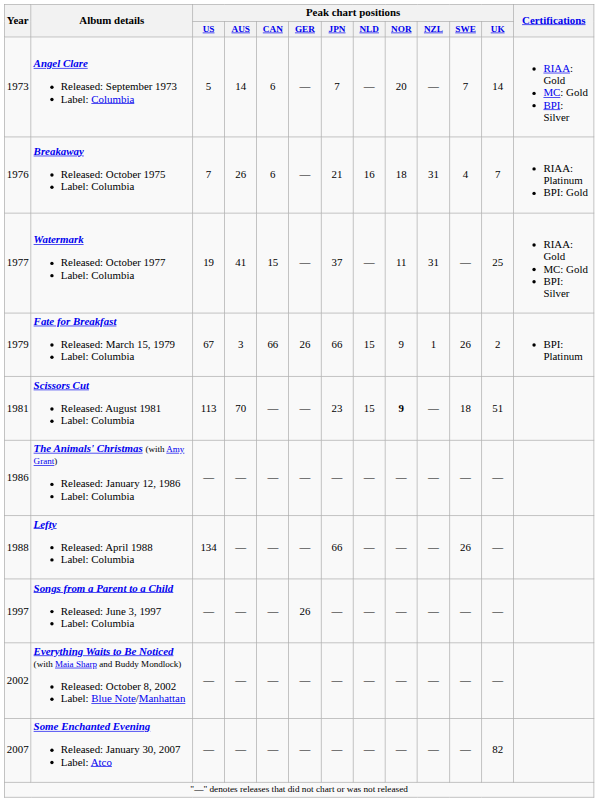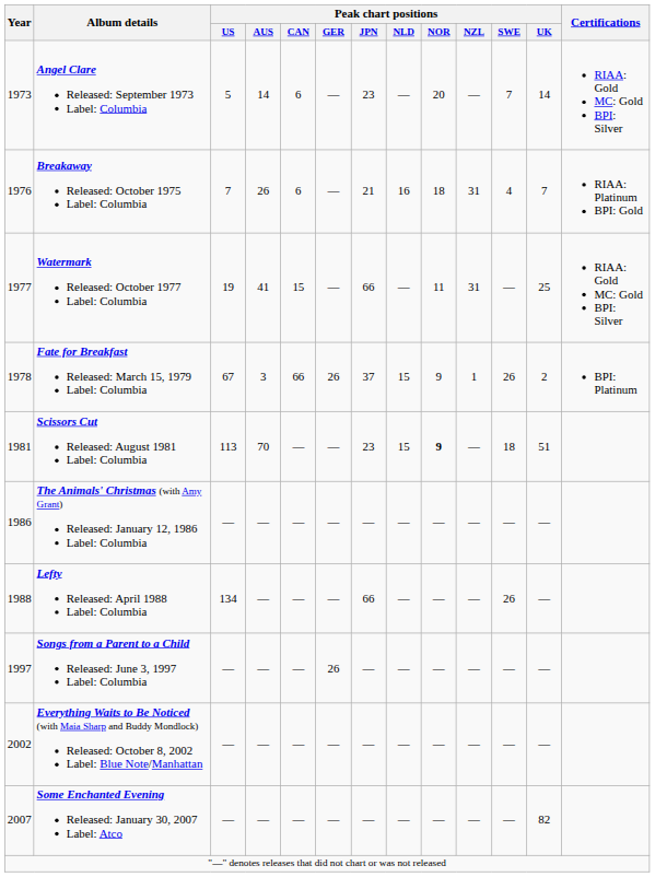 <table class="wikitable" style="text-align:center;">
 <tr>
 <th rowspan="2">Year</th>
 <th rowspan="2" style="width:230px;">Album details</th>
 <th colspan="10">Peak chart positions</th>
 <th rowspan="2"><a href='#'>Certifications</a></th>
 </tr>
 <tr>
 <th style="width:3em;font-size:85%;"><a href='#'>US</a><br></th>
 <th style="width:3em;font-size:85%;"><a href='#'>AUS</a><br></th>
 <th style="width:3em;font-size:85%;"><a href='#'>CAN</a><br></th>
 <th style="width:3em;font-size:85%;"><a href='#'>GER</a><br></th>
 <th style="width:3em;font-size:85%;"><a href='#'>JPN</a><br></th>
 <th style="width:3em;font-size:85%;"><a href='#'>NLD</a><br></th>
 <th style="width:3em;font-size:85%;"><a href='#'>NOR</a><br></th>
 <th style="width:3em;font-size:85%;"><a href='#'>NZL</a><br></th>
 <th style="width:3em;font-size:85%;"><a href='#'>SWE</a><br></th>
 <th style="width:3em;font-size:85%;"><a href='#'>UK</a><br></th>
 </tr>
 <tr>
 <td>1973</td>
 <td align="left"><strong><em><a href='#'>Angel Clare</a></em></strong><br><ul><li>Released: September 1973</li><li>Label: <a href='#'>Columbia</a></li></ul></td>
 <td>5</td>
 <td>14</td>
 <td>6</td>
 <td>—</td>
-<td>7</td>
+<td>23</td>
 <td>—</td>
 <td>20</td>
 <td>—</td>
 <td>7</td>
 <td>14</td>
 <td align="left"><br><ul><li><a href='#'>RIAA</a>: Gold</li><li><a href='#'>MC</a>: Gold</li><li><a href='#'>BPI</a>: Silver</li></ul></td>
 </tr>
 <tr>
 <td>1976</td>
 <td align="left"><strong><em><a href='#'>Breakaway</a></em></strong><br><ul><li>Released: October 1975</li><li>Label: Columbia</li></ul></td>
 <td>7</td>
 <td>26</td>
 <td>6</td>
 <td>—</td>
 <td>21</td>
 <td>16</td>
 <td>18</td>
 <td>31</td>
 <td>4</td>
 <td>7</td>
 <td align="left"><br><ul><li>RIAA: Platinum</li><li>BPI: Gold</li></ul></td>
 </tr>
 <tr>
 <td>1977</td>
 <td align="left"><strong><em><a href='#'>Watermark</a></em></strong><br><ul><li>Released: October 1977</li><li>Label: Columbia</li></ul></td>
 <td>19</td>
 <td>41</td>
 <td>15</td>
 <td>—</td>
-<td>37</td>
+<td>66</td>
 <td>—</td>
 <td>11</td>
 <td>31</td>
 <td>—</td>
 <td>25</td>
 <td align="left"><br><ul><li>RIAA: Gold</li><li>MC: Gold</li><li>BPI: Silver</li></ul></td>
 </tr>
 <tr>
-<td>1979</td>
+<td>1978</td>
 <td align="left"><strong><em><a href='#'>Fate for Breakfast</a></em></strong><br><ul><li>Released: March 15, 1979</li><li>Label: Columbia</li></ul></td>
 <td>67</td>
 <td>3</td>
 <td>66</td>
 <td>26</td>
-<td>66</td>
+<td>37</td>
 <td>15</td>
 <td>9</td>
 <td>1</td>
 <td>26</td>
 <td>2</td>
 <td align="left"><br><ul><li>BPI: Platinum</li></ul></td>
 </tr>
 <tr>
 <td>1981</td>
 <td align="left"><strong><em><a href='#'>Scissors Cut</a></em></strong><br><ul><li>Released: August 1981</li><li>Label: Columbia</li></ul></td>
 <td>113</td>
 <td>70</td>
 <td>—</td>
 <td>—</td>
 <td>23</td>
 <td>15</td>
 <td><strong>9</strong></td>
 <td>—</td>
 <td>18</td>
 <td>51</td>
 <td></td>
 </tr>
 <tr>
 <td>1986</td>
 <td align="left"><strong><em><a href='#'>The Animals' Christmas</a></em></strong> <small>(with <a href='#'>Amy Grant</a>)</small><br><ul><li>Released: January 12, 1986</li><li>Label: Columbia</li></ul></td>
 <td>—</td>
 <td>—</td>
 <td>—</td>
 <td>—</td>
 <td>—</td>
 <td>—</td>
 <td>—</td>
 <td>—</td>
 <td>—</td>
 <td>—</td>
 <td></td>
 </tr>
 <tr>
 <td>1988</td>
 <td align="left"><strong><em><a href='#'>Lefty</a></em></strong><br><ul><li>Released: April 1988</li><li>Label: Columbia</li></ul></td>
 <td>134</td>
 <td>—</td>
 <td>—</td>
 <td>—</td>
 <td>66</td>
 <td>—</td>
 <td>—</td>
 <td>—</td>
 <td>26</td>
 <td>—</td>
 <td></td>
 </tr>
 <tr>
 <td>1997</td>
 <td align="left"><strong><em><a href='#'>Songs from a Parent to a Child</a></em></strong><br><ul><li>Released: June 3, 1997</li><li>Label: Columbia</li></ul></td>
 <td>—</td>
 <td>—</td>
 <td>—</td>
 <td>26</td>
 <td>—</td>
 <td>—</td>
 <td>—</td>
 <td>—</td>
 <td>—</td>
 <td>—</td>
 <td></td>
 </tr>
 <tr>
 <td>2002</td>
 <td align="left"><strong><em><a href='#'>Everything Waits to Be Noticed</a></em></strong> <small>(with <a href='#'>Maia Sharp</a> and Buddy Mondlock)</small><br><ul><li>Released: October 8, 2002</li><li>Label: <a href='#'>Blue Note</a>/<a href='#'>Manhattan</a></li></ul></td>
 <td>—</td>
 <td>—</td>
 <td>—</td>
 <td>—</td>
 <td>—</td>
 <td>—</td>
 <td>—</td>
 <td>—</td>
 <td>—</td>
 <td>—</td>
 <td></td>
 </tr>
 <tr>
 <td>2007</td>
 <td align="left"><strong><em><a href='#'>Some Enchanted Evening</a></em></strong><br><ul><li>Released: January 30, 2007</li><li>Label: <a href='#'>Atco</a></li></ul></td>
 <td>—</td>
 <td>—</td>
 <td>—</td>
 <td>—</td>
 <td>—</td>
 <td>—</td>
 <td>—</td>
 <td>—</td>
 <td>—</td>
 <td>82</td>
 <td></td>
 </tr>
 <tr>
 <td colspan="19" style="font-size:85%">"—" denotes releases that did not chart or was not released</td>
 </tr>
 </table>
